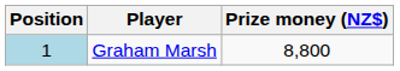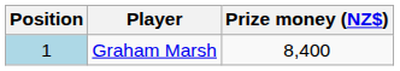 <table class="wikitable">
 <tr>
 <th>Position</th>
 <th>Player</th>
 <th>Prize money (<a href='#'>NZ$</a>)</th>
 </tr>
 <tr>
 <td align=center style="background: lightblue;">1</td>
 <td> <a href='#'>Graham Marsh</a></td>
-<td align=center>8,800</td>
+<td align=center>8,400</td>
 </tr>
 </table>
